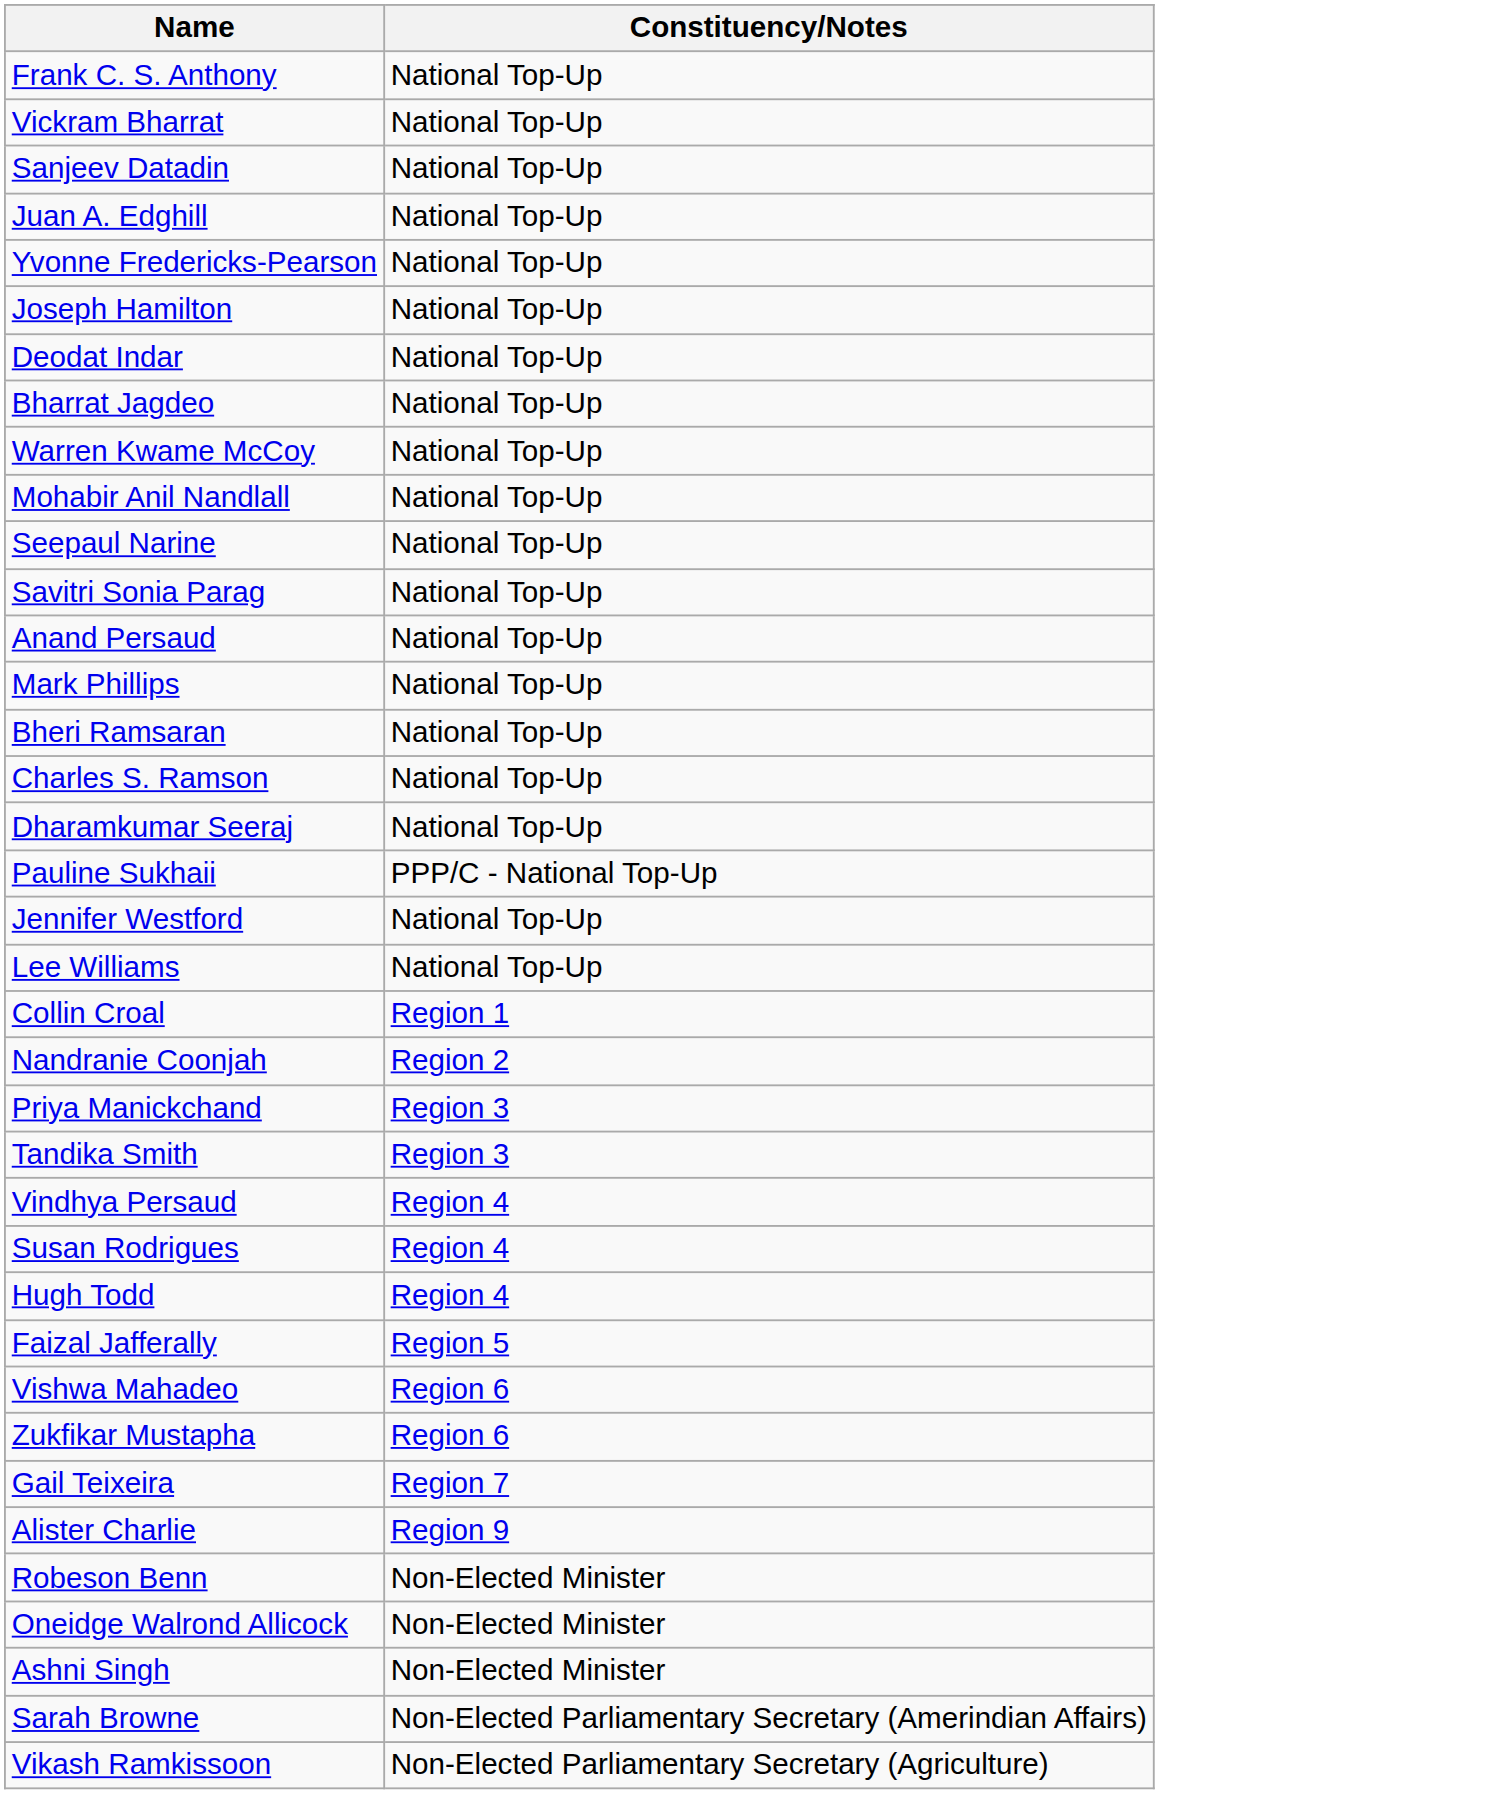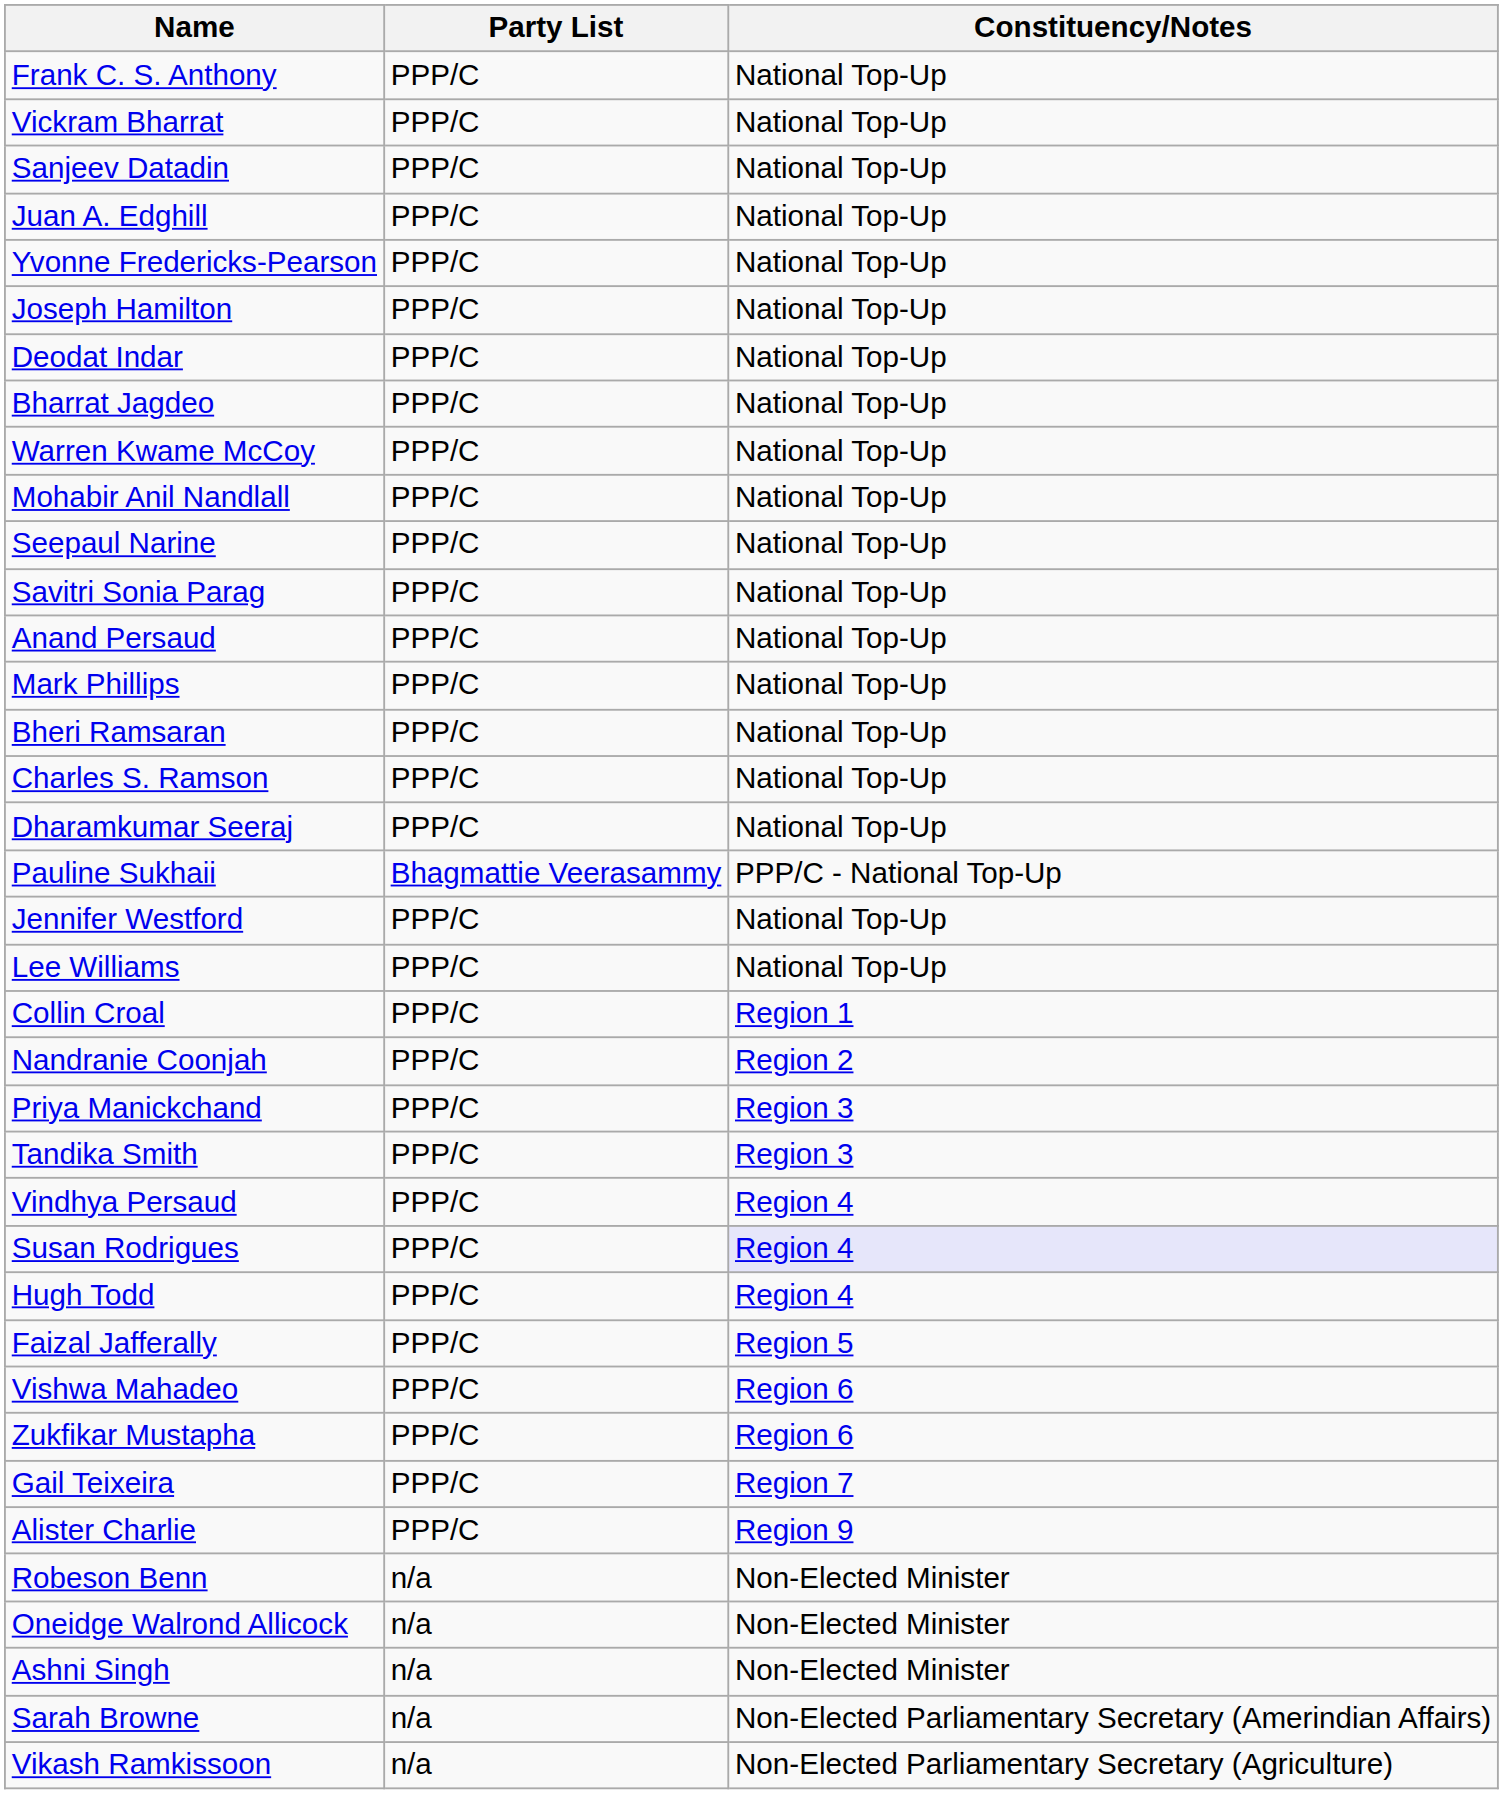 <table class="wikitable">
 <tr>
 <th>Name</th>
+<th>Party List</th>
 <th>Constituency/Notes</th>
 </tr>
 <tr>
 <td><a href='#'>Frank C. S. Anthony</a></td>
+<td>PPP/C</td>
 <td>National Top-Up</td>
 </tr>
 <tr>
 <td><a href='#'>Vickram Bharrat</a></td>
+<td>PPP/C</td>
 <td>National Top-Up</td>
 </tr>
 <tr>
 <td><a href='#'>Sanjeev Datadin</a></td>
+<td>PPP/C</td>
 <td>National Top-Up</td>
 </tr>
 <tr>
 <td><a href='#'>Juan A. Edghill</a></td>
+<td>PPP/C</td>
 <td>National Top-Up</td>
 </tr>
 <tr>
 <td><a href='#'>Yvonne Fredericks-Pearson</a></td>
+<td>PPP/C</td>
 <td>National Top-Up</td>
 </tr>
 <tr>
 <td><a href='#'>Joseph Hamilton</a></td>
+<td>PPP/C</td>
 <td>National Top-Up</td>
 </tr>
 <tr>
 <td><a href='#'>Deodat Indar</a></td>
+<td>PPP/C</td>
 <td>National Top-Up</td>
 </tr>
 <tr>
 <td><a href='#'>Bharrat Jagdeo</a></td>
+<td>PPP/C</td>
 <td>National Top-Up</td>
 </tr>
 <tr>
 <td><a href='#'>Warren Kwame McCoy</a></td>
+<td>PPP/C</td>
 <td>National Top-Up</td>
 </tr>
 <tr>
 <td><a href='#'>Mohabir Anil Nandlall</a></td>
+<td>PPP/C</td>
 <td>National Top-Up</td>
 </tr>
 <tr>
 <td><a href='#'>Seepaul Narine</a></td>
+<td>PPP/C</td>
 <td>National Top-Up</td>
 </tr>
 <tr>
 <td><a href='#'>Savitri Sonia Parag</a></td>
+<td>PPP/C</td>
 <td>National Top-Up</td>
 </tr>
 <tr>
 <td><a href='#'>Anand Persaud</a></td>
+<td>PPP/C</td>
 <td>National Top-Up</td>
 </tr>
 <tr>
 <td><a href='#'>Mark Phillips</a></td>
+<td>PPP/C</td>
 <td>National Top-Up</td>
 </tr>
 <tr>
 <td><a href='#'>Bheri Ramsaran</a></td>
+<td>PPP/C</td>
 <td>National Top-Up</td>
 </tr>
 <tr>
 <td><a href='#'>Charles S. Ramson</a></td>
+<td>PPP/C</td>
 <td>National Top-Up</td>
 </tr>
 <tr>
 <td><a href='#'>Dharamkumar Seeraj</a></td>
+<td>PPP/C</td>
 <td>National Top-Up</td>
 </tr>
 <tr>
 <td><a href='#'>Pauline Sukhaii</a></td>
+<td><a href='#'>Bhagmattie Veerasammy</a></td>
 <td>PPP/C - National Top-Up</td>
 </tr>
 <tr>
 <td><a href='#'>Jennifer Westford</a></td>
+<td>PPP/C</td>
 <td>National Top-Up</td>
 </tr>
 <tr>
 <td><a href='#'>Lee Williams</a></td>
+<td>PPP/C</td>
 <td>National Top-Up</td>
 </tr>
 <tr>
 <td><a href='#'>Collin Croal</a></td>
+<td>PPP/C</td>
 <td><a href='#'>Region 1</a></td>
 </tr>
 <tr>
 <td><a href='#'>Nandranie Coonjah</a></td>
+<td>PPP/C</td>
 <td><a href='#'>Region 2</a></td>
 </tr>
 <tr>
 <td><a href='#'>Priya Manickchand</a></td>
+<td>PPP/C</td>
 <td><a href='#'>Region 3</a></td>
 </tr>
 <tr>
 <td><a href='#'>Tandika Smith</a></td>
+<td>PPP/C</td>
 <td><a href='#'>Region 3</a></td>
 </tr>
 <tr>
 <td><a href='#'>Vindhya Persaud</a></td>
+<td>PPP/C</td>
 <td><a href='#'>Region 4</a></td>
 </tr>
 <tr>
 <td><a href='#'>Susan Rodrigues</a></td>
-<td><a href='#'>Region 4</a></td>
+<td>PPP/C</td>
+<td style="background: lavender;"><a href='#'>Region 4</a></td>
 </tr>
 <tr>
 <td><a href='#'>Hugh Todd</a></td>
+<td>PPP/C</td>
 <td><a href='#'>Region 4</a></td>
 </tr>
 <tr>
 <td><a href='#'>Faizal Jafferally</a></td>
+<td>PPP/C</td>
 <td><a href='#'>Region 5</a></td>
 </tr>
 <tr>
 <td><a href='#'>Vishwa Mahadeo</a></td>
+<td>PPP/C</td>
 <td><a href='#'>Region 6</a></td>
 </tr>
 <tr>
 <td><a href='#'>Zukfikar Mustapha</a></td>
+<td>PPP/C</td>
 <td><a href='#'>Region 6</a></td>
 </tr>
 <tr>
 <td><a href='#'>Gail Teixeira</a></td>
+<td>PPP/C</td>
 <td><a href='#'>Region 7</a></td>
 </tr>
 <tr>
 <td><a href='#'>Alister Charlie</a></td>
+<td>PPP/C</td>
 <td><a href='#'>Region 9</a></td>
 </tr>
 <tr>
 <td><a href='#'>Robeson Benn</a></td>
+<td>n/a</td>
 <td>Non-Elected Minister</td>
 </tr>
 <tr>
 <td><a href='#'>Oneidge Walrond Allicock</a></td>
+<td>n/a</td>
 <td>Non-Elected Minister</td>
 </tr>
 <tr>
 <td><a href='#'>Ashni Singh</a></td>
+<td>n/a</td>
 <td>Non-Elected Minister</td>
 </tr>
 <tr>
 <td><a href='#'>Sarah Browne</a></td>
+<td>n/a</td>
 <td>Non-Elected Parliamentary Secretary (Amerindian Affairs)</td>
 </tr>
 <tr>
 <td><a href='#'>Vikash Ramkissoon</a></td>
+<td>n/a</td>
 <td>Non-Elected Parliamentary Secretary (Agriculture)</td>
 </tr>
 </table>
